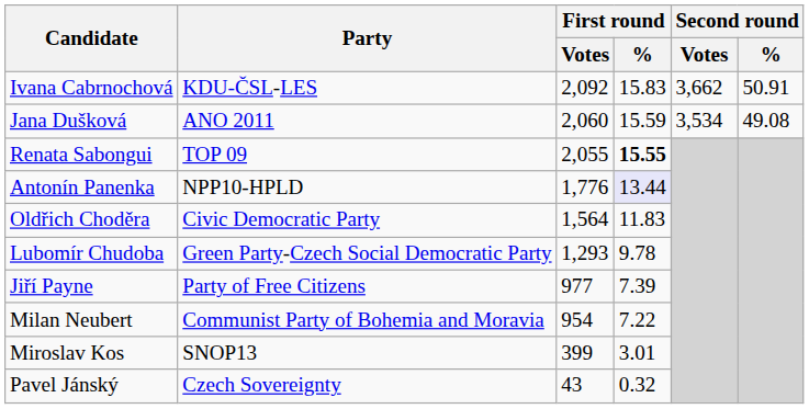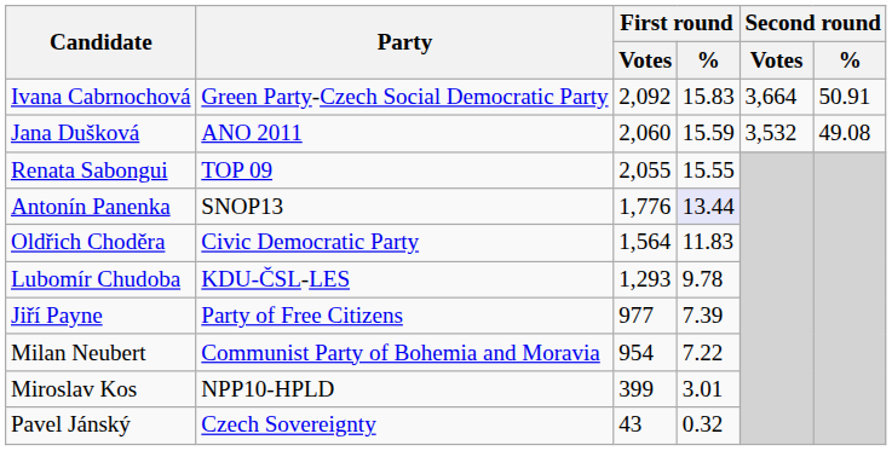 <table class="wikitable">
 <tr>
 <th rowspan=2>Candidate</th>
 <th rowspan=2>Party</th>
 <th colspan=2>First round</th>
 <th colspan=2>Second round</th>
 </tr>
 <tr>
 <th>Votes</th>
 <th>%</th>
 <th>Votes</th>
 <th>%</th>
 </tr>
 <tr>
 <td><a href='#'>Ivana Cabrnochová</a></td>
-<td><a href='#'>KDU-ČSL</a>-<a href='#'>LES</a></td>
+<td><a href='#'>Green Party</a>-<a href='#'>Czech Social Democratic Party</a></td>
 <td>2,092</td>
 <td>15.83</td>
-<td>3,662</td>
+<td>3,664</td>
 <td>50.91</td>
 </tr>
 <tr>
 <td><a href='#'>Jana Dušková</a></td>
 <td><a href='#'>ANO 2011</a></td>
 <td>2,060</td>
 <td>15.59</td>
-<td>3,534</td>
+<td>3,532</td>
 <td>49.08</td>
 </tr>
 <tr>
 <td><a href='#'>Renata Sabongui</a></td>
 <td><a href='#'>TOP 09</a></td>
 <td>2,055</td>
-<td><strong>15.55</strong></td>
+<td>15.55</td>
 <td rowspan="8"  style="background-color:lightgrey;"> </td>
 <td rowspan="8"  style="background-color:lightgrey;"> </td>
 </tr>
 <tr>
 <td><a href='#'>Antonín Panenka</a></td>
-<td>NPP10-HPLD</td>
+<td>SNOP13</td>
 <td>1,776</td>
 <td style="background: lavender;">13.44</td>
 </tr>
 <tr>
 <td><a href='#'>Oldřich Choděra</a></td>
 <td><a href='#'>Civic Democratic Party</a></td>
 <td>1,564</td>
 <td>11.83</td>
 </tr>
 <tr>
 <td><a href='#'>Lubomír Chudoba</a></td>
-<td><a href='#'>Green Party</a>-<a href='#'>Czech Social Democratic Party</a></td>
+<td><a href='#'>KDU-ČSL</a>-<a href='#'>LES</a></td>
 <td>1,293</td>
 <td>9.78</td>
 </tr>
 <tr>
 <td><a href='#'>Jiří Payne</a></td>
 <td><a href='#'>Party of Free Citizens</a></td>
 <td>977</td>
 <td>7.39</td>
 </tr>
 <tr>
 <td>Milan Neubert</td>
 <td><a href='#'>Communist Party of Bohemia and Moravia</a></td>
 <td>954</td>
 <td>7.22</td>
 </tr>
 <tr>
 <td>Miroslav Kos</td>
-<td>SNOP13</td>
+<td>NPP10-HPLD</td>
 <td>399</td>
 <td>3.01</td>
 </tr>
 <tr>
 <td>Pavel Jánský</td>
 <td><a href='#'>Czech Sovereignty</a></td>
 <td>43</td>
 <td>0.32</td>
 </tr>
 </table>
